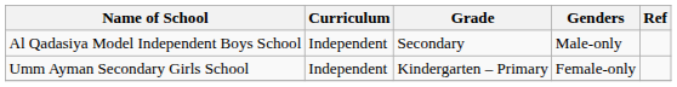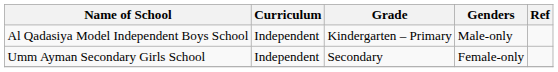 <table class="wikitable">
 <tr>
 <th>Name of School</th>
 <th>Curriculum</th>
 <th>Grade</th>
 <th>Genders</th>
 <th>Ref</th>
 </tr>
 <tr>
 <td>Al Qadasiya Model Independent Boys School</td>
 <td>Independent</td>
-<td>Secondary</td>
+<td>Kindergarten – Primary</td>
 <td>Male-only</td>
 <td></td>
 </tr>
 <tr>
 <td>Umm Ayman Secondary Girls School</td>
 <td>Independent</td>
-<td>Kindergarten – Primary</td>
+<td>Secondary</td>
 <td>Female-only</td>
 <td></td>
 </tr>
 <tr>
 </tr>
 </table>
